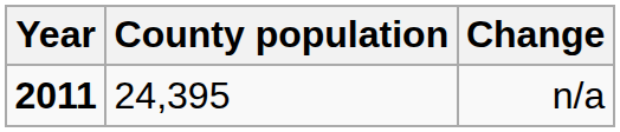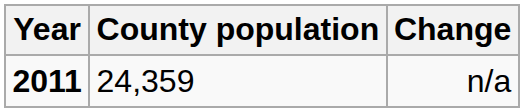 <table class="wikitable">
 <tr>
 <th>Year</th>
 <th>County population</th>
 <th>Change</th>
 </tr>
 <tr>
 <td><strong>2011</strong></td>
-<td>24,395</td>
+<td>24,359</td>
 <td align="right">n/a</td>
 </tr>
 </table>
